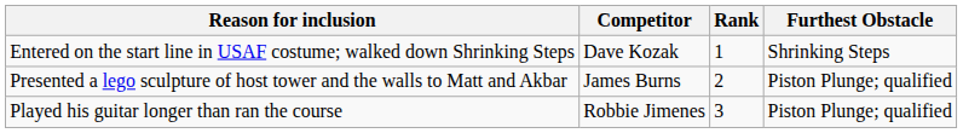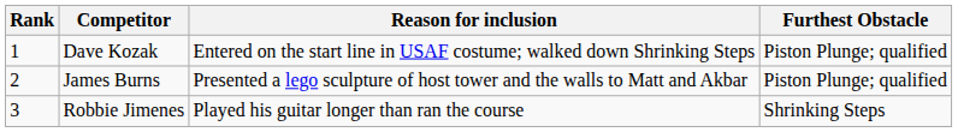 <table class="wikitable sortable mw-collapsible">
 <tr>
+<th>Rank</th>
+<th>Competitor</th>
 <th>Reason for inclusion</th>
-<th>Competitor</th>
-<th>Rank</th>
 <th>Furthest Obstacle</th>
 </tr>
 <tr>
+<td>1</td>
+<td>Dave Kozak</td>
 <td>Entered on the start line in <a href='#'>USAF</a> costume; walked down Shrinking Steps</td>
-<td>Dave Kozak</td>
-<td>1</td>
-<td>Shrinking Steps</td>
-</tr>
-<tr>
-<td>Presented a <a href='#'>lego</a> sculpture of host tower and the walls to Matt and Akbar</td>
-<td>James Burns</td>
-<td>2</td>
 <td>Piston Plunge; qualified</td>
 </tr>
 <tr>
-<td>Played his guitar longer than ran the course</td>
-<td>Robbie Jimenes</td>
-<td>3</td>
+<td>2</td>
+<td>James Burns</td>
+<td>Presented a <a href='#'>lego</a> sculpture of host tower and the walls to Matt and Akbar</td>
 <td>Piston Plunge; qualified</td>
 </tr>
+<tr>
+<td>3</td>
+<td>Robbie Jimenes</td>
+<td>Played his guitar longer than ran the course</td>
+<td>Shrinking Steps</td>
+</tr>
 </table>
